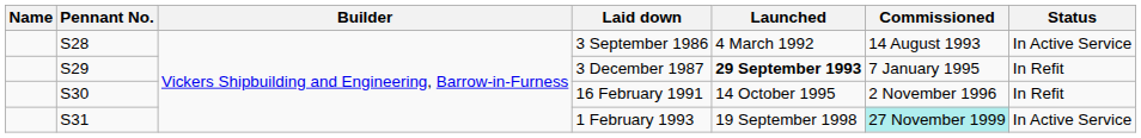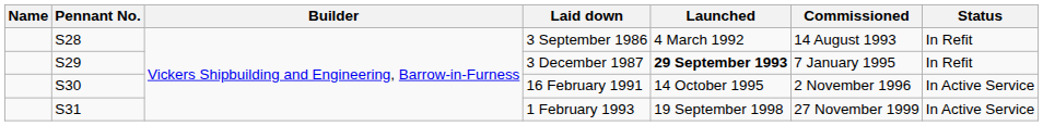 <table class="wikitable" align="center">
 <tr>
 <th>Name</th>
 <th>Pennant No.</th>
 <th>Builder</th>
 <th>Laid down</th>
 <th>Launched</th>
 <th>Commissioned</th>
 <th>Status</th>
 </tr>
 <tr>
 <td></td>
 <td>S28</td>
 <td rowspan=4><a href='#'>Vickers Shipbuilding and Engineering</a>, <a href='#'>Barrow-in-Furness</a></td>
 <td>3 September 1986</td>
 <td>4 March 1992</td>
 <td>14 August 1993</td>
-<td>In Active Service</td>
+<td>In Refit</td>
 </tr>
 <tr>
 <td></td>
 <td>S29</td>
 <td>3 December 1987</td>
 <td><strong>29 September 1993</strong></td>
 <td>7 January 1995</td>
 <td>In Refit</td>
 </tr>
 <tr>
 <td></td>
 <td>S30</td>
 <td>16 February 1991</td>
 <td>14 October 1995</td>
 <td>2 November 1996</td>
-<td>In Refit</td>
+<td>In Active Service</td>
 </tr>
 <tr>
 <td></td>
 <td>S31</td>
 <td>1 February 1993</td>
 <td>19 September 1998</td>
-<td style="background: paleturquoise;">27 November 1999</td>
+<td>27 November 1999</td>
 <td>In Active Service</td>
 </tr>
 </table>
